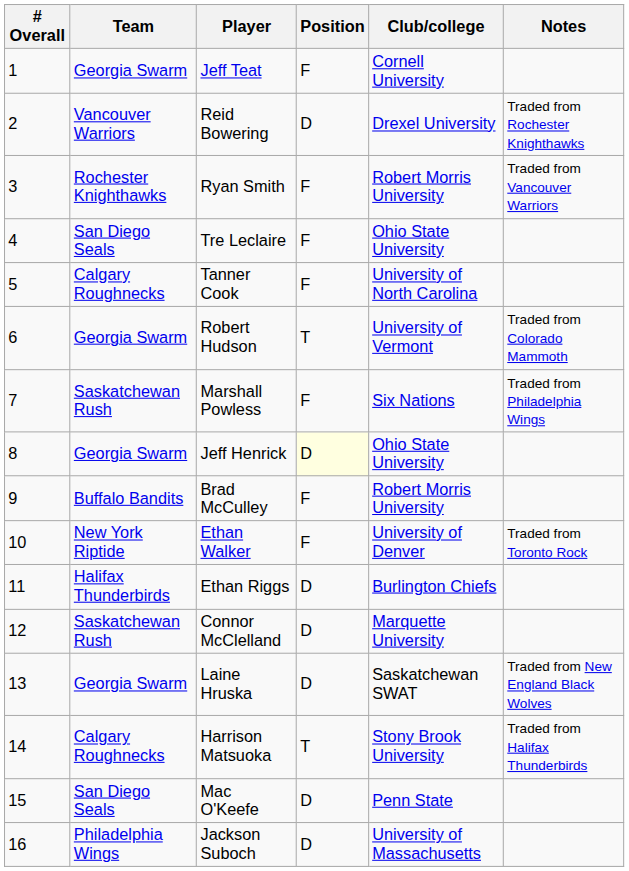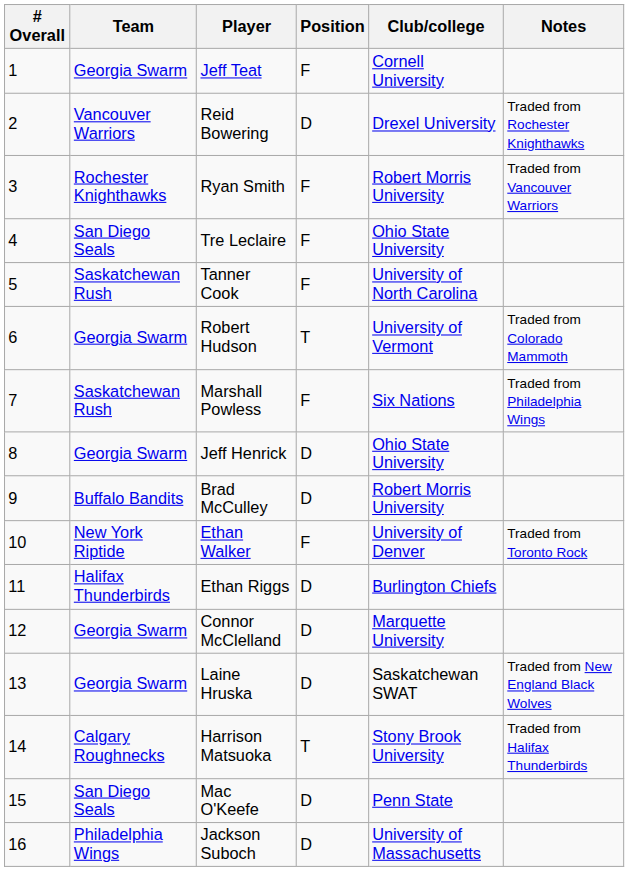 <table class="wikitable">
 <tr>
 <th># Overall</th>
 <th>Team</th>
 <th>Player</th>
 <th>Position</th>
 <th>Club/college</th>
 <th>Notes</th>
 </tr>
 <tr>
 <td>1</td>
 <td><a href='#'>Georgia Swarm</a></td>
 <td><a href='#'>Jeff Teat</a></td>
 <td>F</td>
 <td><a href='#'>Cornell University</a></td>
 <td></td>
 </tr>
 <tr>
 <td>2</td>
 <td><a href='#'>Vancouver Warriors</a></td>
 <td>Reid Bowering</td>
 <td>D</td>
 <td><a href='#'>Drexel University</a></td>
 <td><small>Traded from <a href='#'>Rochester Knighthawks</a></small></td>
 </tr>
 <tr>
 <td>3</td>
 <td><a href='#'>Rochester Knighthawks</a></td>
 <td>Ryan Smith</td>
 <td>F</td>
 <td><a href='#'>Robert Morris University</a></td>
 <td><small>Traded from <a href='#'>Vancouver Warriors</a></small></td>
 </tr>
 <tr>
 <td>4</td>
 <td><a href='#'>San Diego Seals</a></td>
 <td>Tre Leclaire</td>
 <td>F</td>
 <td><a href='#'>Ohio State University</a></td>
 <td></td>
 </tr>
 <tr>
 <td>5</td>
-<td><a href='#'>Calgary Roughnecks</a></td>
+<td><a href='#'>Saskatchewan Rush</a></td>
 <td>Tanner Cook</td>
 <td>F</td>
 <td><a href='#'>University of North Carolina</a></td>
 <td></td>
 </tr>
 <tr>
 <td>6</td>
 <td><a href='#'>Georgia Swarm</a></td>
 <td>Robert Hudson</td>
 <td>T</td>
 <td><a href='#'>University of Vermont</a></td>
 <td><small>Traded from <a href='#'>Colorado Mammoth</a></small></td>
 </tr>
 <tr>
 <td>7</td>
 <td><a href='#'>Saskatchewan Rush</a></td>
 <td>Marshall Powless</td>
 <td>F</td>
 <td><a href='#'>Six Nations</a></td>
 <td><small>Traded from <a href='#'>Philadelphia Wings</a></small></td>
 </tr>
 <tr>
 <td>8</td>
 <td><a href='#'>Georgia Swarm</a></td>
 <td>Jeff Henrick</td>
-<td style="background: lightyellow;">D</td>
+<td>D</td>
 <td><a href='#'>Ohio State University</a></td>
 <td></td>
 </tr>
 <tr>
 <td>9</td>
 <td><a href='#'>Buffalo Bandits</a></td>
 <td>Brad McCulley</td>
-<td>F</td>
+<td>D</td>
 <td><a href='#'>Robert Morris University</a></td>
 <td></td>
 </tr>
 <tr>
 <td>10</td>
 <td><a href='#'>New York Riptide</a></td>
 <td><a href='#'>Ethan Walker</a></td>
 <td>F</td>
 <td><a href='#'>University of Denver</a></td>
 <td><small>Traded from <a href='#'>Toronto Rock</a></small></td>
 </tr>
 <tr>
 <td>11</td>
 <td><a href='#'>Halifax Thunderbirds</a></td>
 <td>Ethan Riggs</td>
 <td>D</td>
 <td><a href='#'>Burlington Chiefs</a></td>
 <td></td>
 </tr>
 <tr>
 <td>12</td>
-<td><a href='#'>Saskatchewan Rush</a></td>
+<td><a href='#'>Georgia Swarm</a></td>
 <td>Connor McClelland</td>
 <td>D</td>
 <td><a href='#'>Marquette University</a></td>
 <td></td>
 </tr>
 <tr>
 <td>13</td>
 <td><a href='#'>Georgia Swarm</a></td>
 <td>Laine Hruska</td>
 <td>D</td>
 <td>Saskatchewan SWAT</td>
 <td><small>Traded from <a href='#'>New England Black Wolves</a></small></td>
 </tr>
 <tr>
 <td>14</td>
 <td><a href='#'>Calgary Roughnecks</a></td>
 <td>Harrison Matsuoka</td>
 <td>T</td>
 <td><a href='#'>Stony Brook University</a></td>
 <td><small>Traded from <a href='#'>Halifax Thunderbirds</a></small></td>
 </tr>
 <tr>
 <td>15</td>
 <td><a href='#'>San Diego Seals</a></td>
 <td>Mac O'Keefe</td>
 <td>D</td>
 <td><a href='#'>Penn State</a></td>
 <td></td>
 </tr>
 <tr>
 <td>16</td>
 <td><a href='#'>Philadelphia Wings</a></td>
 <td>Jackson Suboch</td>
 <td>D</td>
 <td><a href='#'>University of Massachusetts</a></td>
 <td></td>
 </tr>
 </table>
